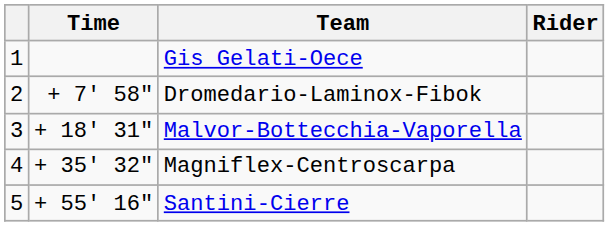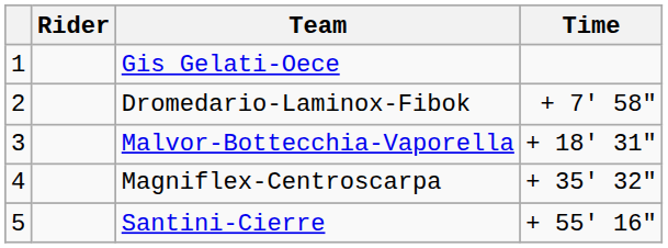 <table class="wikitable">
 <tr>
 <th></th>
+<th>Rider</th>
+<th>Team</th>
 <th>Time</th>
-<th>Team</th>
-<th>Rider</th>
 </tr>
 <tr>
 <td>1</td>
+<td> </td>
+<td><a href='#'>Gis Gelati-Oece</a></td>
 <td align=right></td>
-<td><a href='#'>Gis Gelati-Oece</a></td>
-<td> </td>
 </tr>
 <tr>
 <td>2</td>
+<td></td>
+<td>Dromedario-Laminox-Fibok</td>
 <td align=right>+ 7' 58"</td>
-<td>Dromedario-Laminox-Fibok</td>
-<td></td>
 </tr>
 <tr>
 <td>3</td>
+<td></td>
+<td><a href='#'>Malvor-Bottecchia-Vaporella</a></td>
 <td align=right>+ 18' 31"</td>
-<td><a href='#'>Malvor-Bottecchia-Vaporella</a></td>
-<td></td>
 </tr>
 <tr>
 <td>4</td>
+<td></td>
+<td>Magniflex-Centroscarpa</td>
 <td align=right>+ 35' 32"</td>
-<td>Magniflex-Centroscarpa</td>
-<td></td>
 </tr>
 <tr>
 <td>5</td>
+<td></td>
+<td><a href='#'>Santini-Cierre</a></td>
 <td align=right>+ 55' 16"</td>
-<td><a href='#'>Santini-Cierre</a></td>
-<td></td>
 </tr>
 </table>
